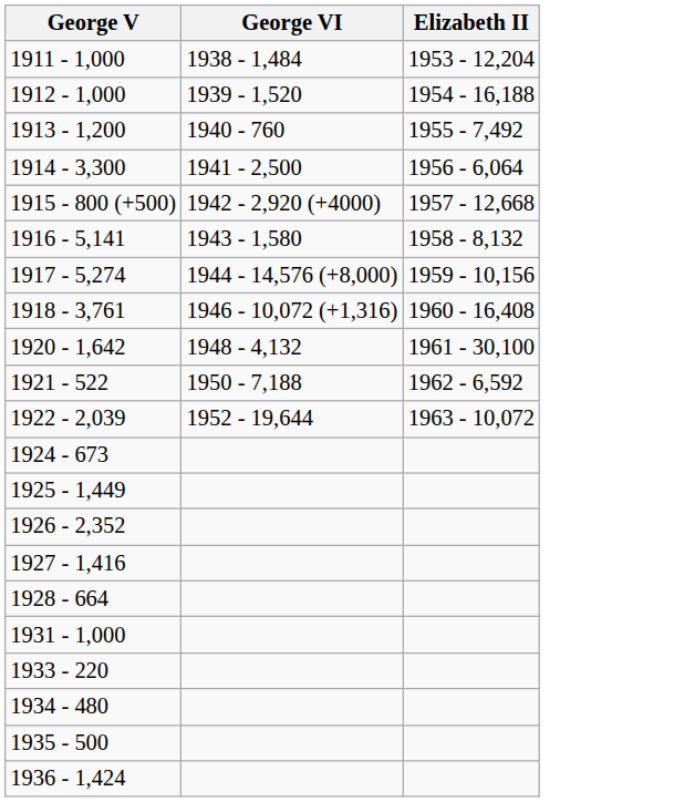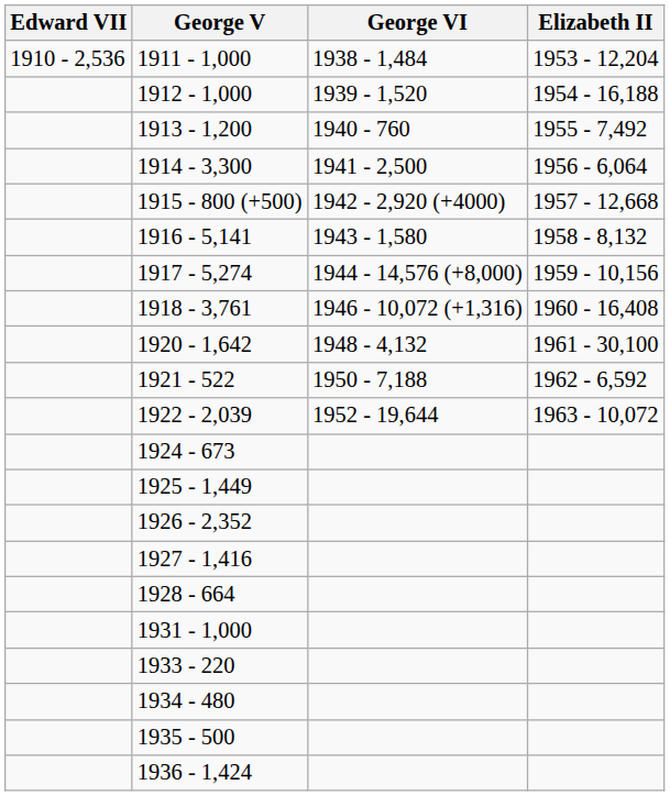 <table class="wikitable sortable">
 <tr>
+<th>Edward VII</th>
 <th>George V</th>
 <th>George VI</th>
 <th>Elizabeth II</th>
 </tr>
 <tr>
+<td>1910 - 2,536</td>
 <td>1911 - 1,000</td>
 <td>1938 - 1,484</td>
 <td>1953 - 12,204</td>
 </tr>
 <tr>
+<td></td>
 <td>1912 - 1,000</td>
 <td>1939 - 1,520</td>
 <td>1954 - 16,188</td>
 </tr>
 <tr>
+<td></td>
 <td>1913 - 1,200</td>
 <td>1940 - 760</td>
 <td>1955 - 7,492</td>
 </tr>
 <tr>
+<td></td>
 <td>1914 - 3,300</td>
 <td>1941 - 2,500</td>
 <td>1956 - 6,064</td>
 </tr>
 <tr>
+<td></td>
 <td>1915 - 800 (+500)</td>
 <td>1942 - 2,920 (+4000)</td>
 <td>1957 - 12,668</td>
 </tr>
 <tr>
+<td></td>
 <td>1916 - 5,141</td>
 <td>1943 - 1,580</td>
 <td>1958 - 8,132</td>
 </tr>
 <tr>
+<td></td>
 <td>1917 - 5,274</td>
 <td>1944 - 14,576 (+8,000)</td>
 <td>1959 - 10,156</td>
 </tr>
 <tr>
+<td></td>
 <td>1918 - 3,761</td>
 <td>1946 - 10,072 (+1,316)</td>
 <td>1960 - 16,408</td>
 </tr>
 <tr>
+<td></td>
 <td>1920 - 1,642</td>
 <td>1948 - 4,132</td>
 <td>1961 - 30,100</td>
 </tr>
 <tr>
+<td></td>
 <td>1921 - 522</td>
 <td>1950 - 7,188</td>
 <td>1962 - 6,592</td>
 </tr>
 <tr>
+<td></td>
 <td>1922 - 2,039</td>
 <td>1952 - 19,644</td>
 <td>1963 - 10,072</td>
 </tr>
 <tr>
+<td></td>
 <td>1924 - 673</td>
 <td></td>
 <td></td>
 </tr>
 <tr>
+<td></td>
 <td>1925 - 1,449</td>
 <td></td>
 <td></td>
 </tr>
 <tr>
+<td></td>
 <td>1926 - 2,352</td>
 <td></td>
 <td></td>
 </tr>
 <tr>
+<td></td>
 <td>1927 - 1,416</td>
 <td></td>
 <td></td>
 </tr>
 <tr>
+<td></td>
 <td>1928 - 664</td>
 <td></td>
 <td></td>
 </tr>
 <tr>
+<td></td>
 <td>1931 - 1,000</td>
 <td></td>
 <td></td>
 </tr>
 <tr>
+<td></td>
 <td>1933 - 220</td>
 <td></td>
 <td></td>
 </tr>
 <tr>
+<td></td>
 <td>1934 - 480</td>
 <td></td>
 <td></td>
 </tr>
 <tr>
+<td></td>
 <td>1935 - 500</td>
 <td></td>
 <td></td>
 </tr>
 <tr>
+<td></td>
 <td>1936 - 1,424</td>
 <td></td>
 <td></td>
 </tr>
 </table>
